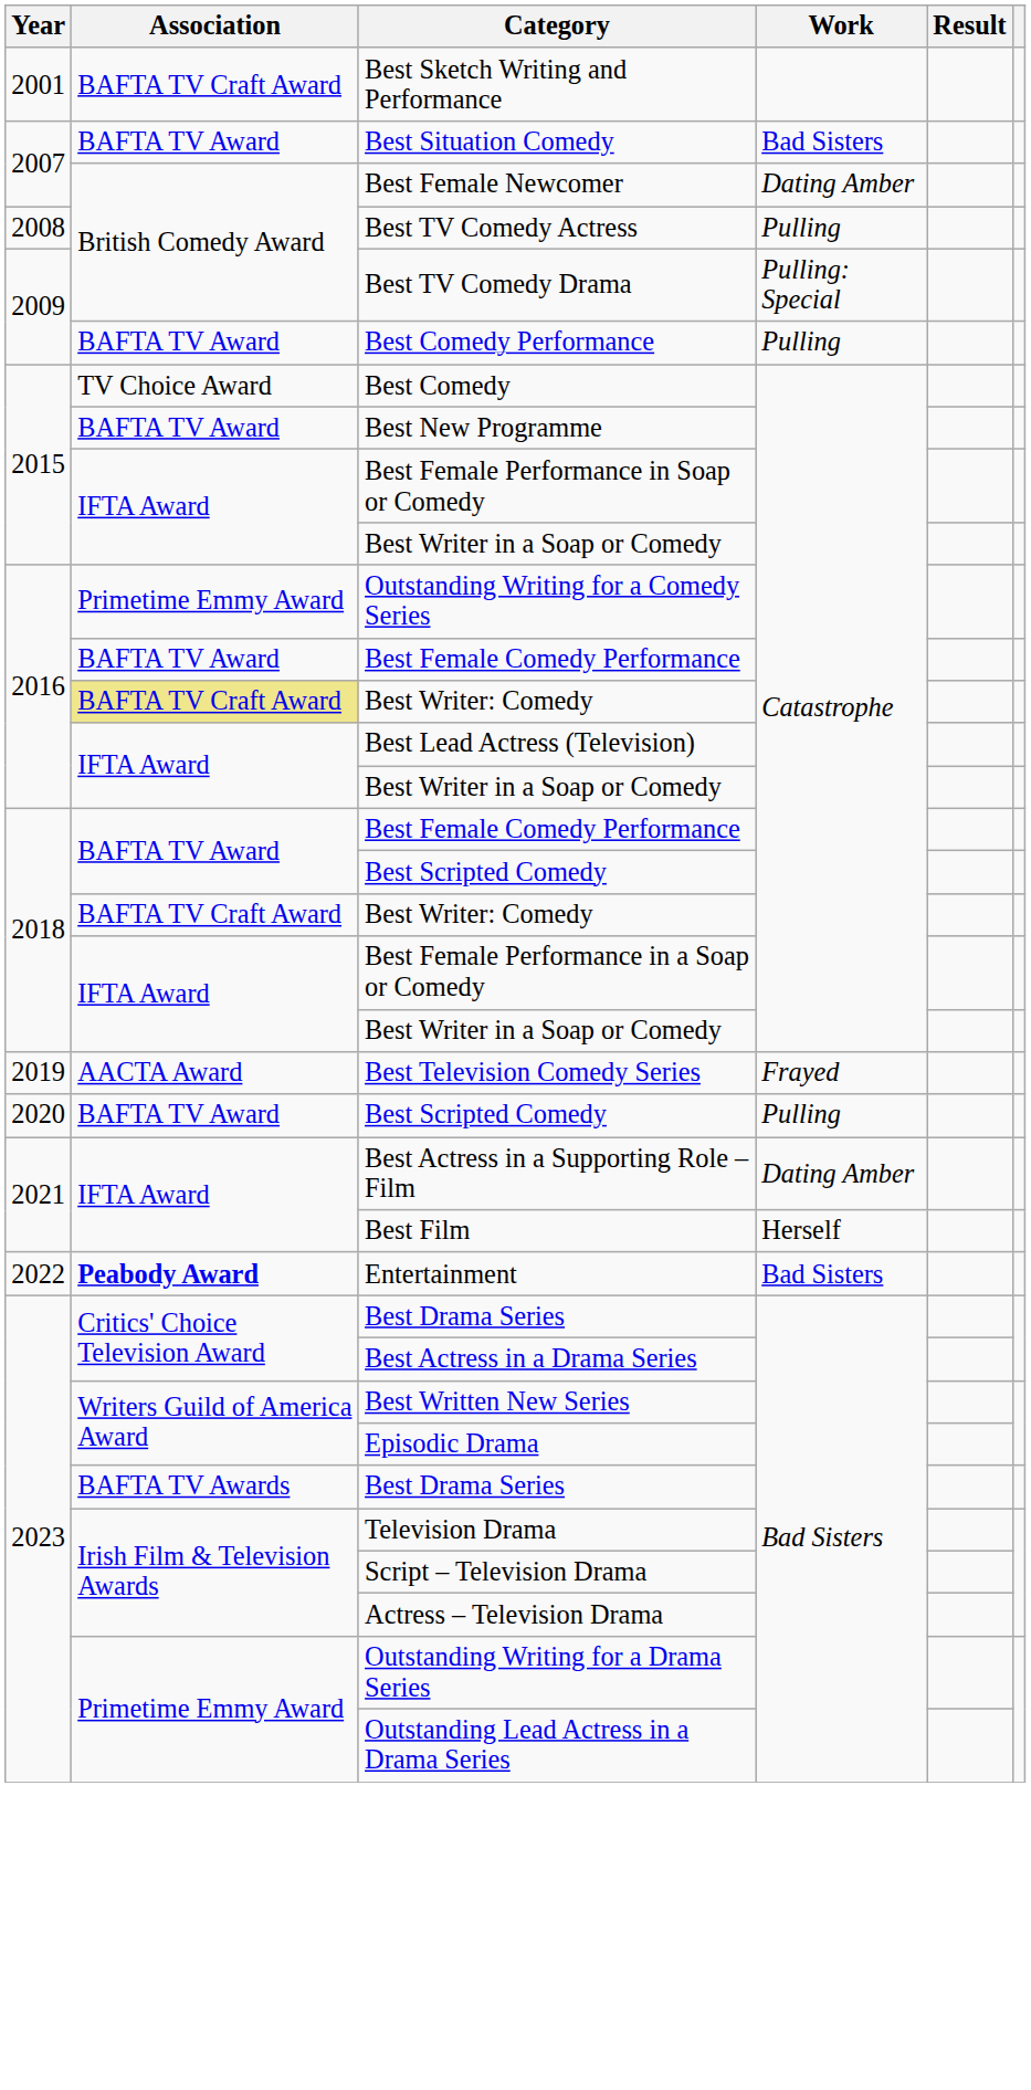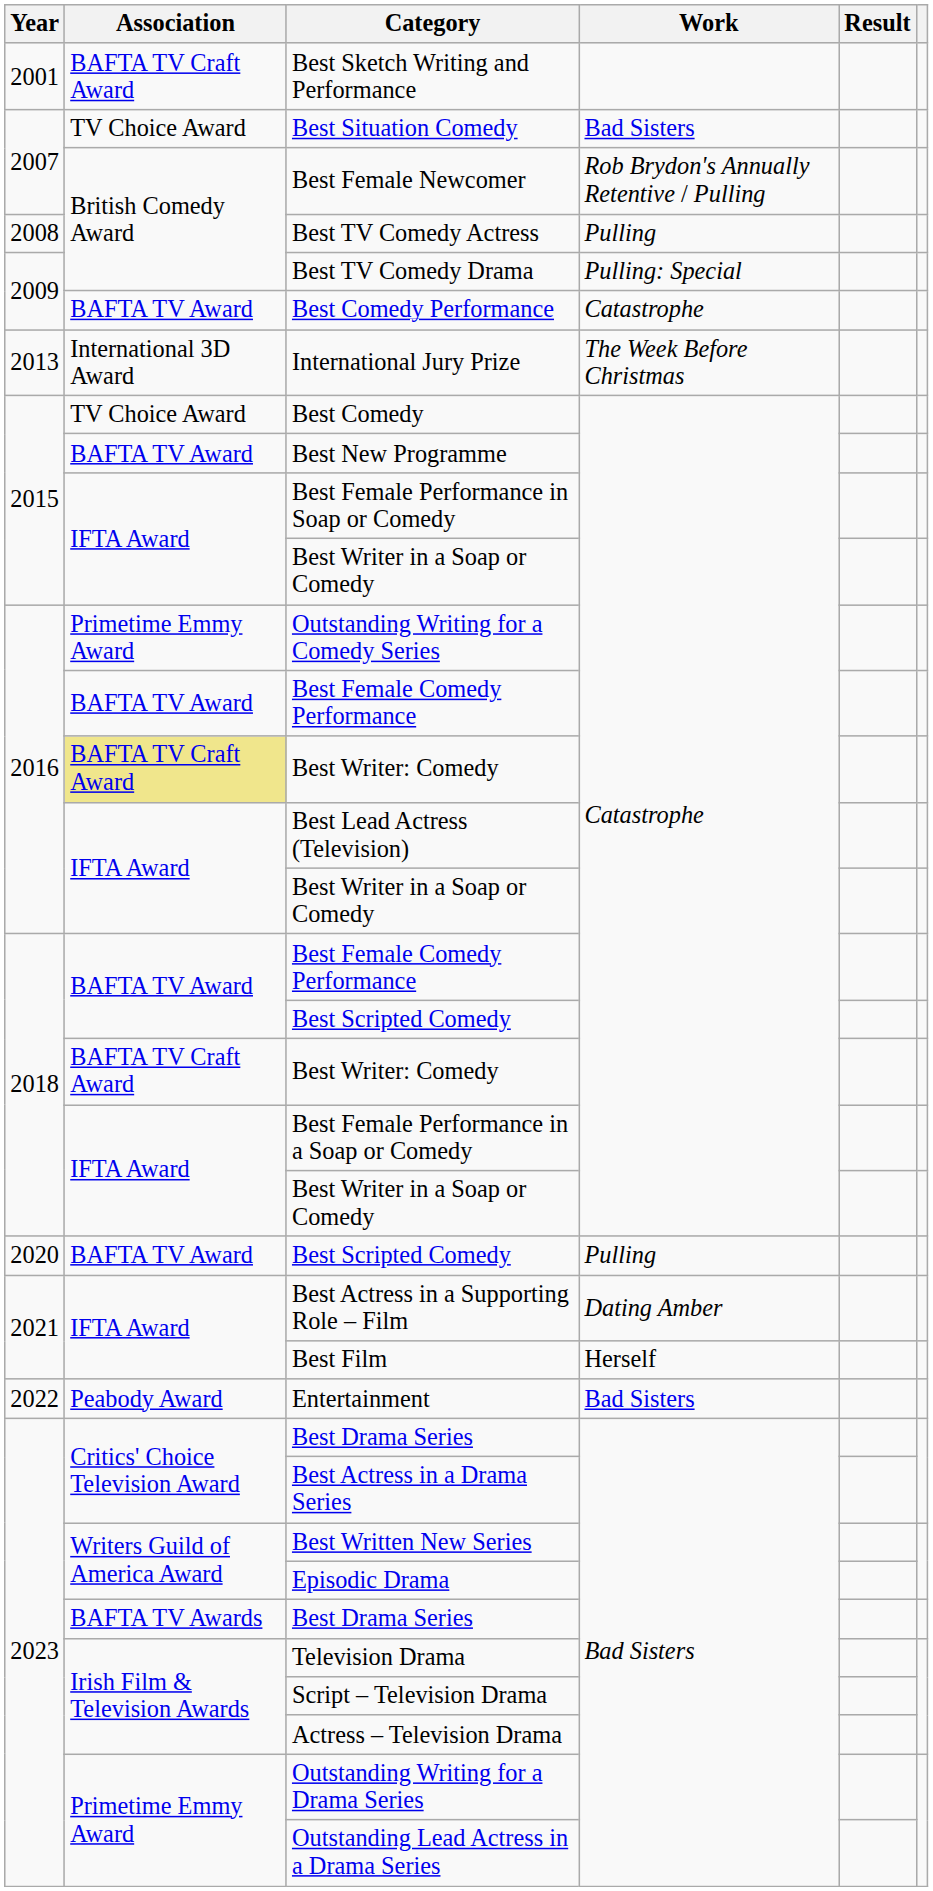 <table class="wikitable sortable">
 <tr>
 <th>Year</th>
 <th>Association</th>
 <th>Category</th>
 <th>Work</th>
 <th>Result</th>
 <th class="unsortable"></th>
 </tr>
 <tr>
 <td>2001</td>
 <td><a href='#'>BAFTA TV Craft Award</a></td>
 <td>Best Sketch Writing and Performance</td>
 <td></td>
 <td></td>
 <td></td>
 </tr>
 <tr>
 <td rowspan="2">2007</td>
-<td><a href='#'>BAFTA TV Award</a></td>
+<td>TV Choice Award</td>
 <td><a href='#'>Best Situation Comedy</a></td>
 <td><a href='#'>Bad Sisters</a></td>
 <td></td>
 <td></td>
 </tr>
 <tr>
 <td rowspan="3">British Comedy Award</td>
 <td>Best Female Newcomer</td>
-<td><em>Dating Amber</em></td>
+<td><em>Rob Brydon's Annually Retentive</em> / <em>Pulling</em></td>
 <td></td>
 <td></td>
 </tr>
 <tr>
 <td>2008</td>
 <td>Best TV Comedy Actress</td>
 <td><em>Pulling</em></td>
 <td></td>
 <td></td>
 </tr>
 <tr>
 <td rowspan="2">2009</td>
 <td>Best TV Comedy Drama</td>
 <td><em>Pulling: Special</em></td>
 <td></td>
 <td></td>
 </tr>
 <tr>
 <td><a href='#'>BAFTA TV Award</a></td>
 <td><a href='#'>Best Comedy Performance</a></td>
-<td><em>Pulling</em></td>
+<td><em>Catastrophe</em></td>
+<td></td>
+<td></td>
+</tr>
+<tr>
+<td>2013</td>
+<td>International 3D Award</td>
+<td>International Jury Prize</td>
+<td><em>The Week Before Christmas</em></td>
 <td></td>
 <td></td>
 </tr>
 <tr>
 <td rowspan="4">2015</td>
 <td>TV Choice Award</td>
 <td>Best Comedy</td>
 <td rowspan="14"><em>Catastrophe</em></td>
 <td></td>
 <td></td>
 </tr>
 <tr>
 <td><a href='#'>BAFTA TV Award</a></td>
 <td>Best New Programme</td>
 <td></td>
 <td></td>
 </tr>
 <tr>
 <td rowspan="2"><a href='#'>IFTA Award</a></td>
 <td>Best Female Performance in Soap or Comedy</td>
 <td></td>
 <td></td>
 </tr>
 <tr>
 <td>Best Writer in a Soap or Comedy</td>
 <td></td>
 <td></td>
 </tr>
 <tr>
 <td rowspan="5">2016</td>
 <td><a href='#'>Primetime Emmy Award</a></td>
 <td><a href='#'>Outstanding Writing for a Comedy Series</a></td>
 <td></td>
 <td></td>
 </tr>
 <tr>
 <td><a href='#'>BAFTA TV Award</a></td>
 <td><a href='#'>Best Female Comedy Performance</a></td>
 <td></td>
 <td></td>
 </tr>
 <tr>
 <td style="background: khaki;"><a href='#'>BAFTA TV Craft Award</a></td>
 <td>Best Writer: Comedy</td>
 <td></td>
 <td></td>
 </tr>
 <tr>
 <td rowspan="2"><a href='#'>IFTA Award</a></td>
 <td>Best Lead Actress (Television)</td>
 <td></td>
 <td></td>
 </tr>
 <tr>
 <td>Best Writer in a Soap or Comedy</td>
 <td></td>
 <td></td>
 </tr>
 <tr>
 <td rowspan="5">2018</td>
 <td rowspan="2"><a href='#'>BAFTA TV Award</a></td>
 <td><a href='#'>Best Female Comedy Performance</a></td>
 <td></td>
 <td></td>
 </tr>
 <tr>
 <td><a href='#'>Best Scripted Comedy</a></td>
 <td></td>
 <td></td>
 </tr>
 <tr>
 <td><a href='#'>BAFTA TV Craft Award</a></td>
 <td>Best Writer: Comedy</td>
 <td></td>
 <td></td>
 </tr>
 <tr>
 <td rowspan="2"><a href='#'>IFTA Award</a></td>
 <td>Best Female Performance in a Soap or Comedy</td>
 <td></td>
 <td></td>
 </tr>
 <tr>
 <td>Best Writer in a Soap or Comedy</td>
 <td></td>
 <td></td>
 </tr>
 <tr>
-<td>2019</td>
-<td><a href='#'>AACTA Award</a></td>
-<td><a href='#'>Best Television Comedy Series</a></td>
-<td><em>Frayed</em></td>
-<td></td>
-<td></td>
-</tr>
-<tr>
 <td>2020</td>
 <td><a href='#'>BAFTA TV Award</a></td>
 <td><a href='#'>Best Scripted Comedy</a></td>
 <td><em>Pulling</em></td>
 <td></td>
 <td></td>
 </tr>
 <tr>
 <td rowspan="2">2021</td>
 <td rowspan="2"><a href='#'>IFTA Award</a></td>
 <td>Best Actress in a Supporting Role – Film</td>
 <td><em>Dating Amber</em></td>
 <td></td>
 <td></td>
 </tr>
 <tr>
 <td>Best Film</td>
 <td>Herself</td>
 <td></td>
 <td></td>
 </tr>
 <tr>
 <td>2022</td>
-<td><strong><a href='#'>Peabody Award</a></strong></td>
+<td><a href='#'>Peabody Award</a></td>
 <td>Entertainment</td>
 <td><a href='#'>Bad Sisters</a></td>
 <td></td>
 <td style="text-align-centered"></td>
 </tr>
 <tr>
 <td rowspan="10">2023</td>
 <td rowspan="2"><a href='#'>Critics' Choice Television Award</a></td>
 <td><a href='#'>Best Drama Series</a></td>
 <td rowspan="10"><em>Bad Sisters</em></td>
 <td></td>
 <td rowspan="2"></td>
 </tr>
 <tr>
 <td><a href='#'>Best Actress in a Drama Series</a></td>
 <td></td>
 </tr>
 <tr>
 <td rowspan="2"><a href='#'>Writers Guild of America Award</a></td>
 <td><a href='#'>Best Written New Series</a></td>
 <td></td>
 <td rowspan="2"></td>
 </tr>
 <tr>
 <td><a href='#'>Episodic Drama</a></td>
 <td></td>
 </tr>
 <tr>
 <td><a href='#'>BAFTA TV Awards</a></td>
 <td><a href='#'>Best Drama Series</a></td>
 <td></td>
 <td></td>
 </tr>
 <tr>
 <td rowspan=3><a href='#'>Irish Film & Television Awards</a></td>
 <td>Television Drama</td>
 <td></td>
 <td rowspan=3></td>
 </tr>
 <tr>
 <td>Script – Television Drama</td>
 <td></td>
 </tr>
 <tr>
 <td>Actress – Television Drama</td>
 <td></td>
 </tr>
 <tr>
 <td rowspan="2"><a href='#'>Primetime Emmy Award</a></td>
 <td><a href='#'>Outstanding Writing for a Drama Series</a></td>
 <td></td>
 <td rowspan="2"></td>
 </tr>
 <tr>
 <td><a href='#'>Outstanding Lead Actress in a Drama Series</a></td>
 <td></td>
 </tr>
 </table>
